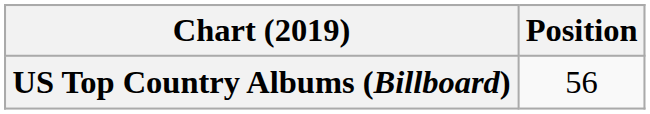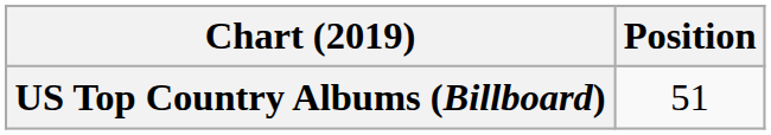 <table class="wikitable plainrowheaders" style="text-align:center">
 <tr>
 <th scope="col">Chart (2019)</th>
 <th scope="col">Position</th>
 </tr>
 <tr>
 <th scope="row">US Top Country Albums (<em>Billboard</em>)</th>
-<td>56</td>
+<td>51</td>
 </tr>
 </table>
